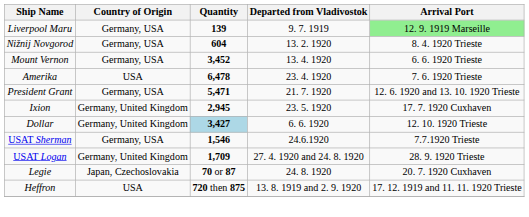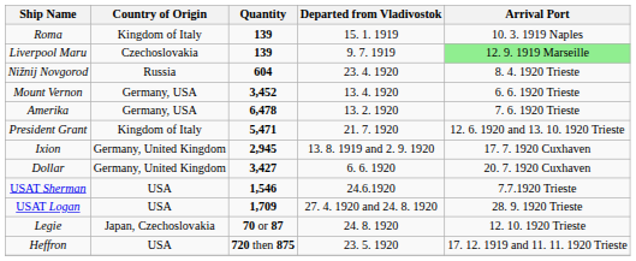 <table class="wikitable" style="text-align:center">
 <tr>
 <th>Ship Name</th>
 <th>Country of Origin</th>
 <th>Quantity</th>
 <th>Departed from Vladivostok</th>
 <th>Arrival Port</th>
 </tr>
 <tr>
+<td><em>Roma</em></td>
+<td>Kingdom of Italy</td>
+<td><strong>139</strong></td>
+<td>15. 1. 1919</td>
+<td>10. 3. 1919 Naples</td>
+</tr>
+<tr>
 <td><em>Liverpool Maru</em></td>
-<td>Germany, USA</td>
+<td>Czechoslovakia</td>
 <td><strong>139</strong></td>
 <td>9. 7. 1919</td>
 <td style="background: lightgreen;">12. 9. 1919 Marseille</td>
 </tr>
 <tr>
 <td><em>Nižnij Novgorod</em></td>
-<td>Germany, USA</td>
+<td>Russia</td>
 <td><strong>604</strong></td>
-<td>13. 2. 1920</td>
+<td>23. 4. 1920</td>
 <td>8. 4. 1920 Trieste</td>
 </tr>
 <tr>
 <td><em>Mount Vernon</em></td>
 <td>Germany, USA</td>
 <td><strong>3,452</strong></td>
 <td>13. 4. 1920</td>
 <td>6. 6. 1920 Trieste</td>
 </tr>
 <tr>
 <td><em>Amerika</em></td>
-<td>USA</td>
+<td>Germany, USA</td>
 <td><strong>6,478</strong></td>
-<td>23. 4. 1920</td>
+<td>13. 2. 1920</td>
 <td>7. 6. 1920 Trieste</td>
 </tr>
 <tr>
 <td><em>President Grant</em></td>
-<td>Germany, USA</td>
+<td>Kingdom of Italy</td>
 <td><strong>5,471</strong></td>
 <td>21. 7. 1920</td>
 <td>12. 6. 1920 and 13. 10. 1920 Trieste</td>
 </tr>
 <tr>
 <td><em>Ixion</em></td>
 <td>Germany, United Kingdom</td>
 <td><strong>2,945</strong></td>
-<td>23. 5. 1920</td>
+<td>13. 8. 1919 and 2. 9. 1920</td>
 <td>17. 7. 1920 Cuxhaven</td>
 </tr>
 <tr>
 <td><em>Dollar</em></td>
 <td>Germany, United Kingdom</td>
-<td style="background: lightblue;"><strong>3,427</strong></td>
+<td><strong>3,427</strong></td>
 <td>6. 6. 1920</td>
-<td>12. 10. 1920 Trieste</td>
+<td>20. 7. 1920 Cuxhaven</td>
 </tr>
 <tr>
 <td><a href='#'>USAT <em>Sherman</em></a></td>
-<td>Germany, USA</td>
+<td>USA</td>
 <td><strong>1,546</strong></td>
 <td>24.6.1920</td>
 <td>7.7.1920 Trieste</td>
 </tr>
 <tr>
 <td><a href='#'>USAT <em>Logan</em></a></td>
-<td>Germany, United Kingdom</td>
+<td>USA</td>
 <td><strong>1,709</strong></td>
 <td>27. 4. 1920 and 24. 8. 1920</td>
 <td>28. 9. 1920 Trieste</td>
 </tr>
 <tr>
 <td><em>Legie</em></td>
 <td>Japan, Czechoslovakia</td>
 <td><strong>70</strong> or <strong>87</strong></td>
 <td>24. 8. 1920</td>
-<td>20. 7. 1920 Cuxhaven</td>
+<td>12. 10. 1920 Trieste</td>
 </tr>
 <tr>
 <td><em>Heffron</em></td>
 <td>USA</td>
 <td><strong>720</strong> then <strong>875</strong></td>
-<td>13. 8. 1919 and 2. 9. 1920</td>
+<td>23. 5. 1920</td>
 <td>17. 12. 1919 and 11. 11. 1920 Trieste</td>
 </tr>
 <tr>
 </tr>
 </table>
